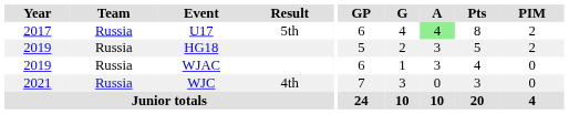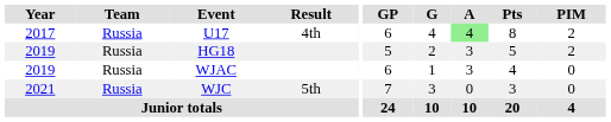 <table border="0" cellpadding="1" cellspacing="0" ID="Table3" style="text-align:center; width:40em">
 <tr ALIGN="center" bgcolor="#e0e0e0">
 <th>Year</th>
 <th>Team</th>
 <th>Event</th>
 <th>Result</th>
 <th rowspan="99" bgcolor="#ffffff"></th>
 <th>GP</th>
 <th>G</th>
 <th>A</th>
 <th>Pts</th>
 <th>PIM</th>
 </tr>
 <tr>
 <td><a href='#'>2017</a></td>
 <td><a href='#'>Russia</a></td>
 <td><a href='#'>U17</a></td>
-<td>5th</td>
+<td>4th</td>
 <td>6</td>
 <td>4</td>
 <td style="background: lightgreen;">4</td>
 <td>8</td>
 <td>2</td>
 </tr>
 <tr bgcolor="#f0f0f0">
 <td><a href='#'>2019</a></td>
 <td>Russia</td>
 <td><a href='#'>HG18</a></td>
 <td></td>
 <td>5</td>
 <td>2</td>
 <td>3</td>
 <td>5</td>
 <td>2</td>
 </tr>
 <tr>
 <td><a href='#'>2019</a></td>
 <td>Russia</td>
 <td><a href='#'>WJAC</a></td>
 <td></td>
 <td>6</td>
 <td>1</td>
 <td>3</td>
 <td>4</td>
 <td>0</td>
 </tr>
 <tr bgcolor="#f0f0f0">
 <td><a href='#'>2021</a></td>
 <td><a href='#'>Russia</a></td>
 <td><a href='#'>WJC</a></td>
-<td>4th</td>
+<td>5th</td>
 <td>7</td>
 <td>3</td>
 <td>0</td>
 <td>3</td>
 <td>0</td>
 </tr>
 <tr bgcolor="#e0e0e0">
 <th colspan="4">Junior totals</th>
 <th>24</th>
 <th>10</th>
 <th>10</th>
 <th>20</th>
 <th>4</th>
 </tr>
 </table>
